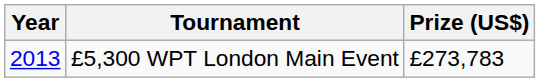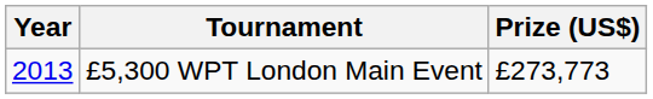 <table class = "wikitable">
 <tr>
 <th>Year</th>
 <th>Tournament</th>
 <th>Prize (US$)</th>
 </tr>
 <tr>
 <td><a href='#'>2013</a></td>
 <td>£5,300 WPT London Main Event</td>
-<td>£273,783</td>
+<td>£273,773</td>
 </tr>
 </table>
